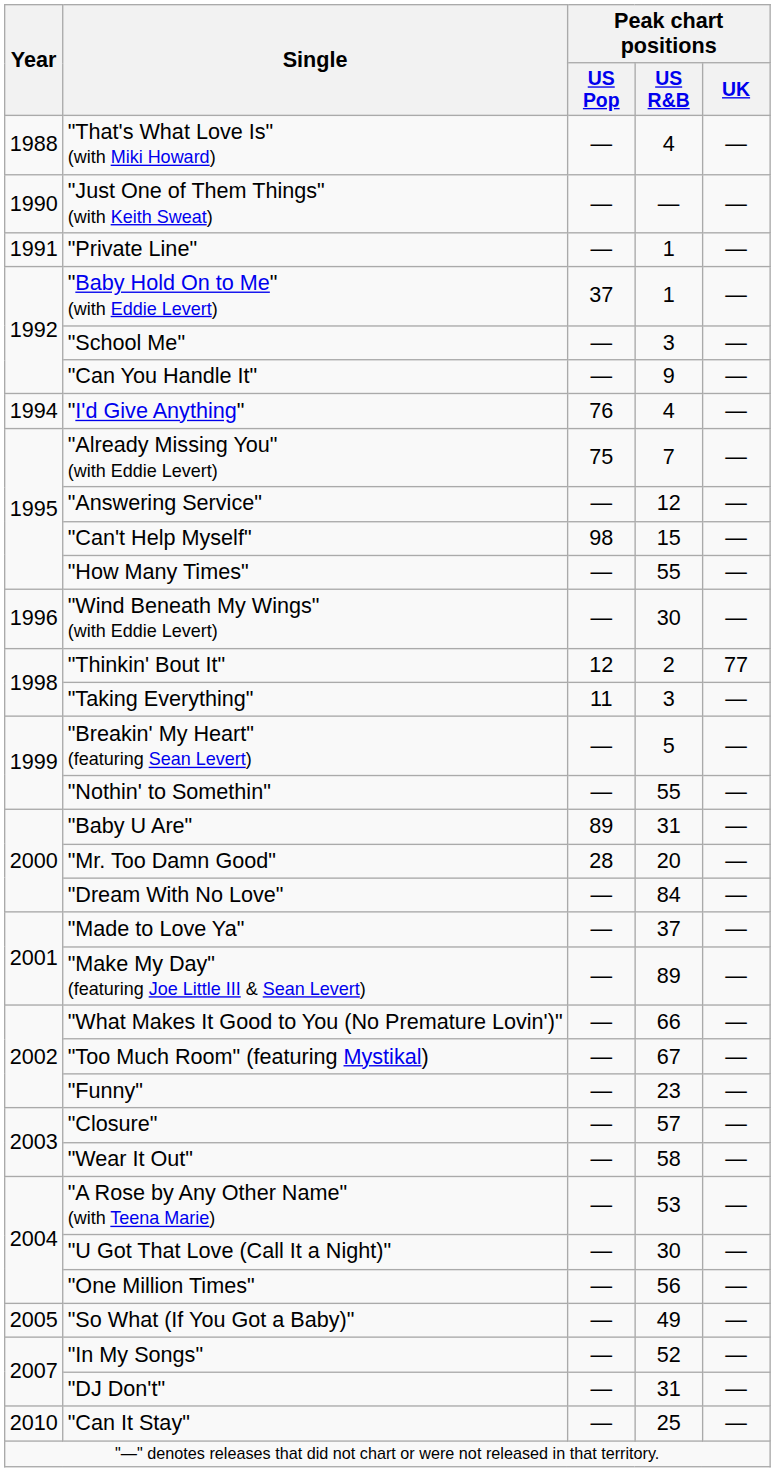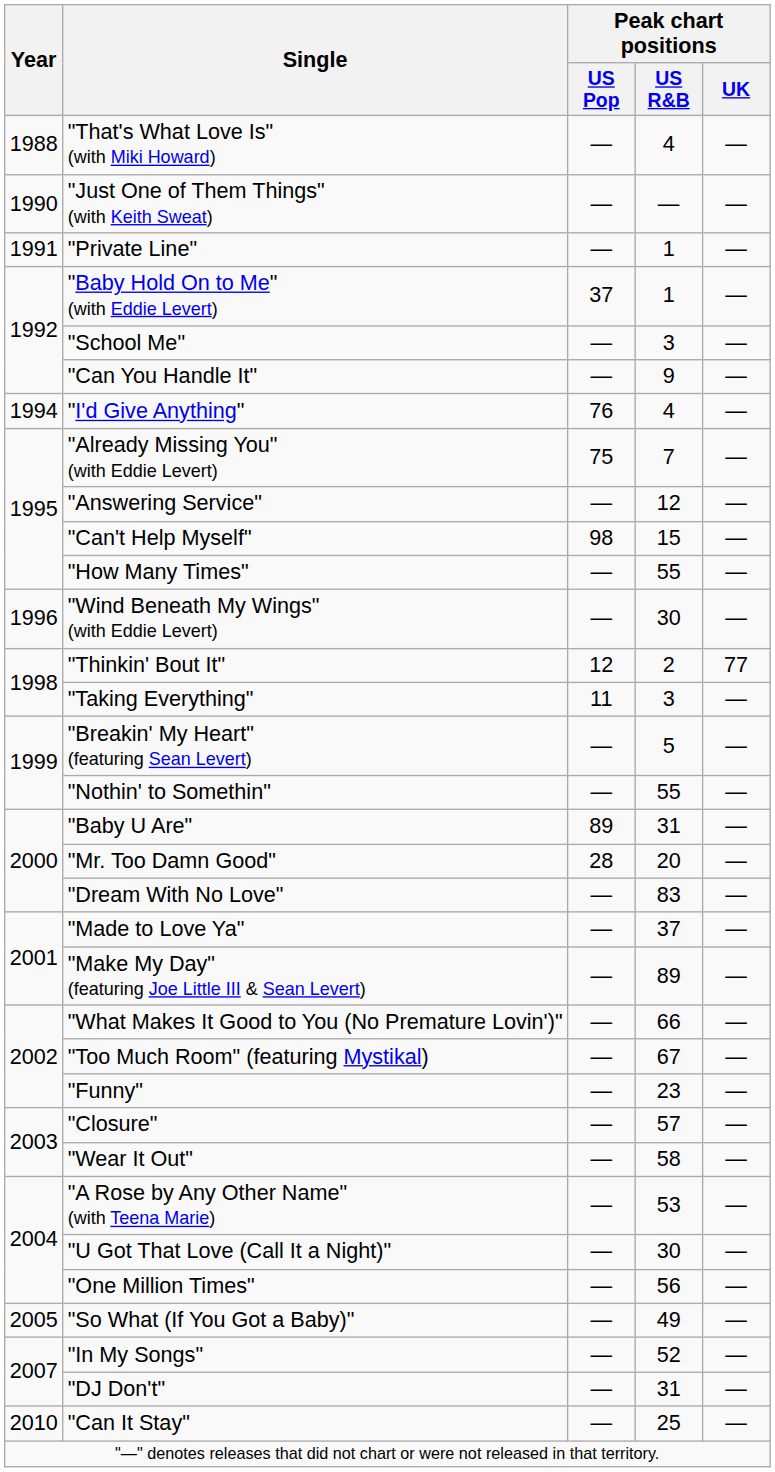 <table class="wikitable">
 <tr>
 <th scope="col" rowspan="2">Year</th>
 <th scope="col" rowspan="2">Single</th>
 <th scope="col" colspan="3">Peak chart positions</th>
 </tr>
 <tr>
 <th scope="col" style="width:3em;font-size:90%;"><a href='#'>US Pop</a><br></th>
 <th scope="col" style="width:3em;font-size:90%;"><a href='#'>US R&B</a><br></th>
 <th scope="col" style="width:3em;font-size:90%;"><a href='#'>UK</a><br></th>
 </tr>
 <tr>
 <td rowspan="1">1988</td>
 <td>"That's What Love Is" <br><small>(with <a href='#'>Miki Howard</a>)</small></td>
 <td align=center>―</td>
 <td align=center>4</td>
 <td align=center>―</td>
 </tr>
 <tr>
 <td rowspan="1">1990</td>
 <td>"Just One of Them Things" <br><small>(with <a href='#'>Keith Sweat</a>)</small></td>
 <td align=center>―</td>
 <td align=center>―</td>
 <td align=center>―</td>
 </tr>
 <tr>
 <td rowspan="1">1991</td>
 <td>"Private Line"</td>
 <td align=center>―</td>
 <td align=center>1</td>
 <td align=center>―</td>
 </tr>
 <tr>
 <td rowspan="3">1992</td>
 <td>"<a href='#'>Baby Hold On to Me</a>" <br><small>(with <a href='#'>Eddie Levert</a>)</small></td>
 <td align=center>37</td>
 <td align=center>1</td>
 <td align=center>―</td>
 </tr>
 <tr>
 <td>"School Me"</td>
 <td align=center>―</td>
 <td align=center>3</td>
 <td align=center>―</td>
 </tr>
 <tr>
 <td>"Can You Handle It"</td>
 <td align=center>―</td>
 <td align=center>9</td>
 <td align=center>―</td>
 </tr>
 <tr>
 <td rowspan="1">1994</td>
 <td>"<a href='#'>I'd Give Anything</a>"</td>
 <td align=center>76</td>
 <td align=center>4</td>
 <td align=center>―</td>
 </tr>
 <tr>
 <td rowspan="4">1995</td>
 <td>"Already Missing You" <br><small>(with Eddie Levert)</small></td>
 <td align=center>75</td>
 <td align=center>7</td>
 <td align=center>―</td>
 </tr>
 <tr>
 <td>"Answering Service"</td>
 <td align=center>―</td>
 <td align=center>12</td>
 <td align=center>―</td>
 </tr>
 <tr>
 <td>"Can't Help Myself"</td>
 <td align=center>98</td>
 <td align=center>15</td>
 <td align=center>―</td>
 </tr>
 <tr>
 <td>"How Many Times"</td>
 <td align=center>―</td>
 <td align=center>55</td>
 <td align=center>―</td>
 </tr>
 <tr>
 <td rowspan="1">1996</td>
 <td>"Wind Beneath My Wings" <br><small>(with Eddie Levert)</small></td>
 <td align=center>―</td>
 <td align=center>30</td>
 <td align=center>―</td>
 </tr>
 <tr>
 <td rowspan="2">1998</td>
 <td>"Thinkin' Bout It"</td>
 <td align=center>12</td>
 <td align=center>2</td>
 <td align=center>77</td>
 </tr>
 <tr>
 <td>"Taking Everything"</td>
 <td align=center>11</td>
 <td align=center>3</td>
 <td align=center>―</td>
 </tr>
 <tr>
 <td rowspan="2">1999</td>
 <td>"Breakin' My Heart" <br><small>(featuring <a href='#'>Sean Levert</a>)</small></td>
 <td align=center>―</td>
 <td align=center>5</td>
 <td align=center>―</td>
 </tr>
 <tr>
 <td>"Nothin' to Somethin"</td>
 <td align=center>―</td>
 <td align=center>55</td>
 <td align=center>―</td>
 </tr>
 <tr>
 <td rowspan="3">2000</td>
 <td>"Baby U Are"</td>
 <td align=center>89</td>
 <td align=center>31</td>
 <td align=center>―</td>
 </tr>
 <tr>
 <td>"Mr. Too Damn Good"</td>
 <td align=center>28</td>
 <td align=center>20</td>
 <td align=center>―</td>
 </tr>
 <tr>
 <td>"Dream With No Love"</td>
 <td align=center>―</td>
-<td align=center>84</td>
+<td align=center>83</td>
 <td align=center>―</td>
 </tr>
 <tr>
 <td rowspan="2">2001</td>
 <td>"Made to Love Ya"</td>
 <td align=center>―</td>
 <td align=center>37</td>
 <td align=center>―</td>
 </tr>
 <tr>
 <td>"Make My Day" <br><small>(featuring <a href='#'>Joe Little III</a> & <a href='#'>Sean Levert</a>)</small></td>
 <td align=center>―</td>
 <td align=center>89</td>
 <td align=center>―</td>
 </tr>
 <tr>
 <td rowspan="3">2002</td>
 <td>"What Makes It Good to You (No Premature Lovin')"</td>
 <td align=center>―</td>
 <td align=center>66</td>
 <td align=center>―</td>
 </tr>
 <tr>
 <td>"Too Much Room" (featuring <a href='#'>Mystikal</a>)</td>
 <td align=center>―</td>
 <td align=center>67</td>
 <td align=center>―</td>
 </tr>
 <tr>
 <td>"Funny"</td>
 <td align=center>―</td>
 <td align=center>23</td>
 <td align=center>―</td>
 </tr>
 <tr>
 <td rowspan="2">2003</td>
 <td>"Closure"</td>
 <td align=center>―</td>
 <td align=center>57</td>
 <td align=center>―</td>
 </tr>
 <tr>
 <td>"Wear It Out"</td>
 <td align=center>―</td>
 <td align=center>58</td>
 <td align=center>―</td>
 </tr>
 <tr>
 <td rowspan="3">2004</td>
 <td>"A Rose by Any Other Name" <br><small>(with <a href='#'>Teena Marie</a>)</small></td>
 <td align=center>―</td>
 <td align=center>53</td>
 <td align=center>―</td>
 </tr>
 <tr>
 <td>"U Got That Love (Call It a Night)"</td>
 <td align=center>―</td>
 <td align=center>30</td>
 <td align=center>―</td>
 </tr>
 <tr>
 <td>"One Million Times"</td>
 <td align=center>―</td>
 <td align=center>56</td>
 <td align=center>―</td>
 </tr>
 <tr>
 <td rowspan="1">2005</td>
 <td>"So What (If You Got a Baby)"</td>
 <td align=center>―</td>
 <td align=center>49</td>
 <td align=center>―</td>
 </tr>
 <tr>
 <td rowspan="2">2007</td>
 <td>"In My Songs"</td>
 <td align=center>―</td>
 <td align=center>52</td>
 <td align=center>―</td>
 </tr>
 <tr>
 <td>"DJ Don't"</td>
 <td align=center>―</td>
 <td align=center>31</td>
 <td align=center>―</td>
 </tr>
 <tr>
 <td rowspan="1">2010</td>
 <td>"Can It Stay"</td>
 <td align=center>―</td>
 <td align=center>25</td>
 <td align=center>―</td>
 </tr>
 <tr>
 <td colspan="6" style="text-align:center; font-size:9pt;">"—" denotes releases that did not chart or were not released in that territory.</td>
 </tr>
 </table>
